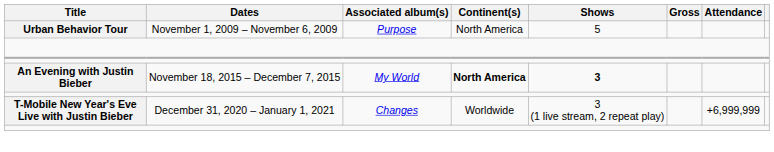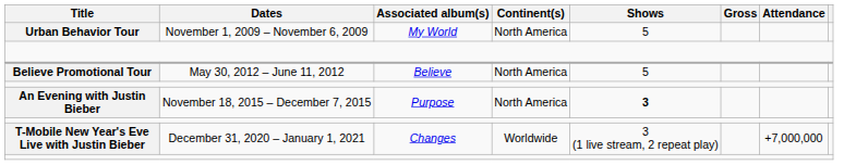 <table class="wikitable sortable plainrowheaders" style="text-align:center;">
 <tr>
 <th scope="col" style="width:13em;">Title</th>
 <th scope="col">Dates</th>
 <th scope="col">Associated album(s)</th>
 <th scope="col">Continent(s)</th>
 <th scope="col">Shows</th>
 <th scope="col">Gross</th>
 <th scope="col">Attendance</th>
 <th scope="col" class="unsortable"></th>
 </tr>
 <tr>
 <th scope="row">Urban Behavior Tour</th>
 <td>November 1, 2009 – November 6, 2009</td>
-<td><em><a href='#'>Purpose</a></em></td>
+<td><em><a href='#'>My World</a></em></td>
 <td>North America</td>
 <td>5</td>
 <td></td>
 <td></td>
 <td></td>
 </tr>
 <tr class="expand-child">
 <td colspan="8" style="border-bottom-width:3px; padding:5px;"><br></td>
 </tr>
+<tr>
+<th scope="row">Believe Promotional Tour</th>
+<td>May 30, 2012 – June 11, 2012</td>
+<td><em><a href='#'>Believe</a></em></td>
+<td>North America</td>
+<td>5</td>
+<td></td>
+<td></td>
+<td></td>
+</tr>
 <tr class="expand-child">
 <td colspan="8"></td>
 </tr>
 <tr>
 <th scope="row">An Evening with Justin Bieber</th>
 <td>November 18, 2015 – December 7, 2015</td>
-<td><em><a href='#'>My World</a></em></td>
-<td><strong>North America</strong></td>
+<td><em><a href='#'>Purpose</a></em></td>
+<td>North America</td>
 <td><strong>3</strong></td>
 <td></td>
 <td></td>
 <td></td>
 </tr>
 <tr class="expand-child">
 <td colspan="8"></td>
 </tr>
 <tr>
 <th scope="row">T-Mobile New Year's Eve Live with Justin Bieber</th>
 <td>December 31, 2020 – January 1, 2021</td>
 <td><em><a href='#'>Changes</a></em></td>
 <td>Worldwide</td>
 <td>3<br>(1 live stream, 2 repeat play)</td>
 <td></td>
-<td>+6,999,999</td>
+<td>+7,000,000</td>
 <td></td>
 </tr>
 <tr class="expand-child">
 <td colspan="8"></td>
 </tr>
 </table>
